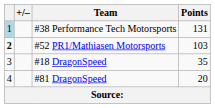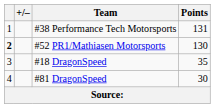 <table class="wikitable" style="font-size: 95%;">
 <tr>
 <th scope="col"></th>
 <th scope="col">+/–</th>
 <th scope="col">Team</th>
 <th scope="col">Points</th>
 </tr>
 <tr>
-<td align=center style="background: lightblue;">1</td>
+<td align=center>1</td>
 <td align="left"></td>
 <td> #38 Performance Tech Motorsports</td>
 <td align=right>131</td>
 </tr>
 <tr>
 <td align=center><strong>2</strong></td>
 <td align="left"></td>
 <td> #52 <a href='#'>PR1/Mathiasen Motorsports</a></td>
-<td align=right>103</td>
+<td align=right>130</td>
 </tr>
 <tr>
 <td align=center>3</td>
 <td align="left"></td>
 <td> #18 <a href='#'>DragonSpeed</a></td>
 <td align=right>35</td>
 </tr>
 <tr>
 <td align=center>4</td>
 <td align="left"></td>
 <td> #81 <a href='#'>DragonSpeed</a></td>
-<td align=right>20</td>
+<td align=right>30</td>
 </tr>
 <tr>
 <th colspan=5>Source:</th>
 </tr>
 </table>
